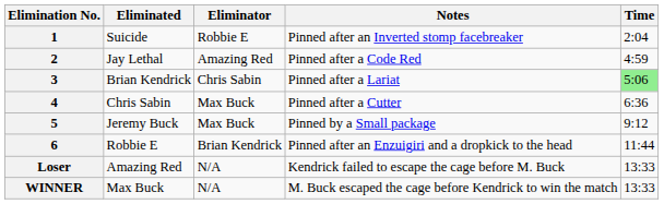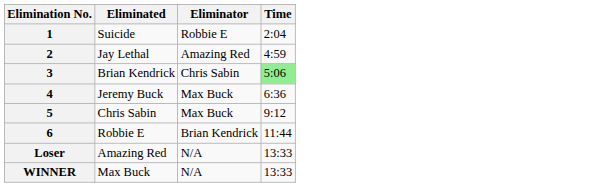 <table class="wikitable">
 <tr>
 <th>Elimination No.</th>
 <th>Eliminated</th>
 <th>Eliminator</th>
-<th>Notes</th>
 <th>Time</th>
 </tr>
 <tr>
 <th scope="row">1</th>
 <td>Suicide</td>
 <td>Robbie E</td>
-<td>Pinned after an <a href='#'>Inverted stomp facebreaker</a></td>
 <td>2:04</td>
 </tr>
 <tr>
 <th scope="row">2</th>
 <td>Jay Lethal</td>
 <td>Amazing Red</td>
-<td>Pinned after a <a href='#'>Code Red</a></td>
 <td>4:59</td>
 </tr>
 <tr>
 <th scope="row">3</th>
 <td>Brian Kendrick</td>
 <td>Chris Sabin</td>
-<td>Pinned after a <a href='#'>Lariat</a></td>
 <td style="background: lightgreen;">5:06</td>
 </tr>
 <tr>
 <th scope="row">4</th>
-<td>Chris Sabin</td>
+<td>Jeremy Buck</td>
 <td>Max Buck</td>
-<td>Pinned after a <a href='#'>Cutter</a></td>
 <td>6:36</td>
 </tr>
 <tr>
 <th scope="row">5</th>
-<td>Jeremy Buck</td>
+<td>Chris Sabin</td>
 <td>Max Buck</td>
-<td>Pinned by a <a href='#'>Small package</a></td>
 <td>9:12</td>
 </tr>
 <tr>
 <th scope="row">6</th>
 <td>Robbie E</td>
 <td>Brian Kendrick</td>
-<td>Pinned after an <a href='#'>Enzuigiri</a> and a dropkick to the head</td>
 <td>11:44</td>
 </tr>
 <tr>
 <th scope="row"><strong>Loser</strong></th>
 <td>Amazing Red</td>
 <td>N/A</td>
-<td>Kendrick failed to escape the cage before M. Buck</td>
 <td>13:33</td>
 </tr>
 <tr>
 <th scope="row"><strong>WINNER</strong></th>
 <td>Max Buck</td>
 <td>N/A</td>
-<td>M. Buck escaped the cage before Kendrick to win the match</td>
 <td>13:33</td>
 </tr>
 </table>
